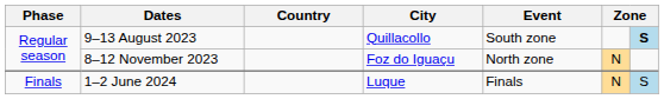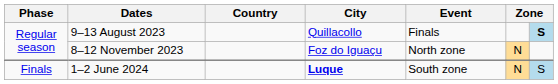 <table class="wikitable">
 <tr>
 <th width=80>Phase</th>
 <th width="180">Dates</th>
 <th width="130">Country</th>
 <th width="130">City</th>
 <th width="130">Event</th>
 <th colspan=2 width=50>Zone</th>
 </tr>
 <tr>
 <td style="border-bottom: 2px solid grey" rowspan=2 align=center><a href='#'>Regular<br>season</a></td>
 <td>9–13 August 2023</td>
 <td></td>
 <td><a href='#'>Quillacollo</a></td>
-<td>South zone</td>
+<td>Finals</td>
 <td></td>
 <td bgcolor=#b4dced align=center width=25><strong>S</strong></td>
 </tr>
 <tr style="border-bottom: 2px solid grey">
 <td>8–12 November 2023</td>
 <td></td>
 <td><a href='#'>Foz do Iguaçu</a></td>
 <td>North zone</td>
 <td bgcolor=#ffdd96 align=center width=25>N</td>
 <td></td>
 </tr>
 <tr>
 <td align=center><a href='#'>Finals</a></td>
 <td>1–2 June 2024</td>
 <td></td>
-<td><a href='#'>Luque</a></td>
-<td>Finals</td>
+<td><strong><a href='#'>Luque</a></strong></td>
+<td>South zone</td>
 <td bgcolor=#ffdd96 align=center>N</td>
 <td bgcolor=#b4dced align=center>S</td>
 </tr>
 </table>
